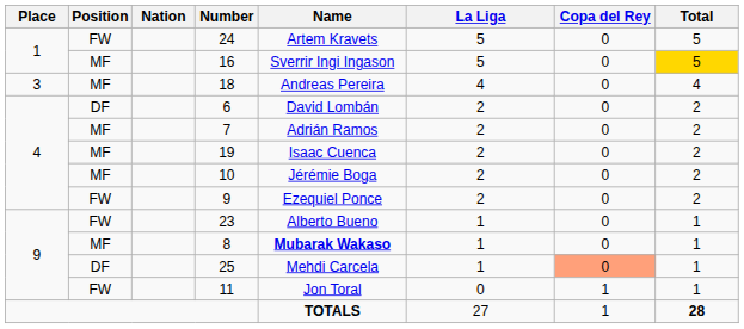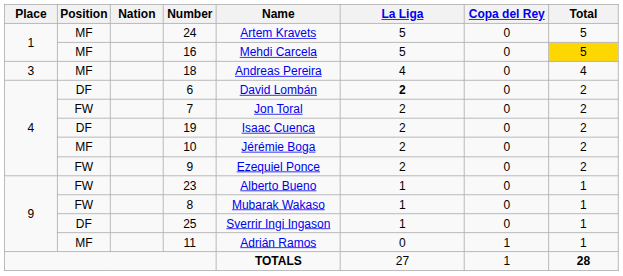 <table class="wikitable" style="font-size: 95%; text-align: center;">
 <tr>
 <th width=60>Place</th>
 <th width=60>Position</th>
 <th width=60>Nation</th>
 <th width=60>Number</th>
 <th width=150>Name</th>
 <th width=150><a href='#'>La Liga</a></th>
 <th width=100><a href='#'>Copa del Rey</a></th>
 <th width=80>Total</th>
 </tr>
 <tr>
 <td rowspan="2">1</td>
-<td>FW</td>
+<td>MF</td>
 <td></td>
 <td>24</td>
 <td><a href='#'>Artem Kravets</a></td>
 <td>5</td>
 <td>0</td>
 <td>5</td>
 </tr>
 <tr>
 <td>MF</td>
 <td></td>
 <td>16</td>
-<td><a href='#'>Sverrir Ingi Ingason</a></td>
+<td><a href='#'>Mehdi Carcela</a></td>
 <td>5</td>
 <td>0</td>
 <td style="background: gold;">5</td>
 </tr>
 <tr>
 <td>3</td>
 <td>MF</td>
 <td></td>
 <td>18</td>
 <td><a href='#'>Andreas Pereira</a></td>
 <td>4</td>
 <td>0</td>
 <td>4</td>
 </tr>
 <tr>
 <td rowspan="5">4</td>
 <td>DF</td>
 <td></td>
 <td>6</td>
 <td><a href='#'>David Lombán</a></td>
+<td><strong>2</strong></td>
+<td>0</td>
+<td>2</td>
+</tr>
+<tr>
+<td>FW</td>
+<td></td>
+<td>7</td>
+<td><a href='#'>Jon Toral</a></td>
 <td>2</td>
 <td>0</td>
 <td>2</td>
 </tr>
 <tr>
-<td>MF</td>
-<td></td>
-<td>7</td>
-<td><a href='#'>Adrián Ramos</a></td>
-<td>2</td>
-<td>0</td>
-<td>2</td>
-</tr>
-<tr>
-<td>MF</td>
+<td>DF</td>
 <td></td>
 <td>19</td>
 <td><a href='#'>Isaac Cuenca</a></td>
 <td>2</td>
 <td>0</td>
 <td>2</td>
 </tr>
 <tr>
 <td>MF</td>
 <td></td>
 <td>10</td>
 <td><a href='#'>Jérémie Boga</a></td>
 <td>2</td>
 <td>0</td>
 <td>2</td>
 </tr>
 <tr>
 <td>FW</td>
 <td></td>
 <td>9</td>
 <td><a href='#'>Ezequiel Ponce</a></td>
 <td>2</td>
 <td>0</td>
 <td>2</td>
 </tr>
 <tr>
 <td rowspan="4">9</td>
 <td>FW</td>
 <td></td>
 <td>23</td>
 <td><a href='#'>Alberto Bueno</a></td>
 <td>1</td>
 <td>0</td>
 <td>1</td>
 </tr>
 <tr>
-<td>MF</td>
+<td>FW</td>
 <td></td>
 <td>8</td>
-<td><strong><a href='#'>Mubarak Wakaso</a></strong></td>
+<td><a href='#'>Mubarak Wakaso</a></td>
 <td>1</td>
 <td>0</td>
 <td>1</td>
 </tr>
 <tr>
 <td>DF</td>
 <td></td>
 <td>25</td>
-<td><a href='#'>Mehdi Carcela</a></td>
+<td><a href='#'>Sverrir Ingi Ingason</a></td>
 <td>1</td>
-<td style="background: lightsalmon;">0</td>
+<td>0</td>
 <td>1</td>
 </tr>
 <tr>
-<td>FW</td>
+<td>MF</td>
 <td></td>
 <td>11</td>
-<td><a href='#'>Jon Toral</a></td>
+<td><a href='#'>Adrián Ramos</a></td>
 <td>0</td>
 <td>1</td>
 <td>1</td>
 </tr>
 <tr>
 <td colspan="4"></td>
 <td><strong>TOTALS</strong></td>
 <td>27</td>
 <td>1</td>
 <td><strong>28</strong></td>
 </tr>
 </table>
